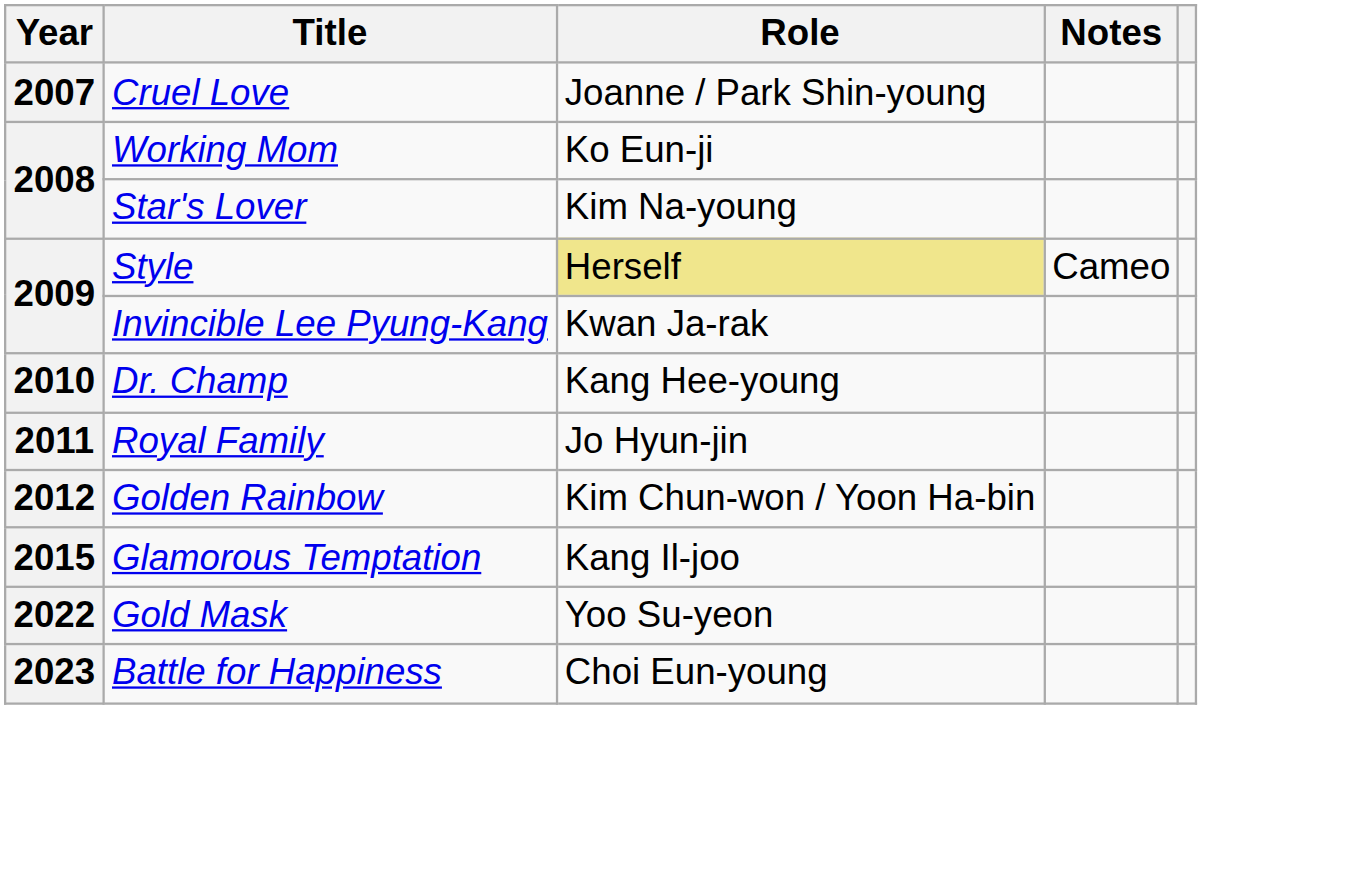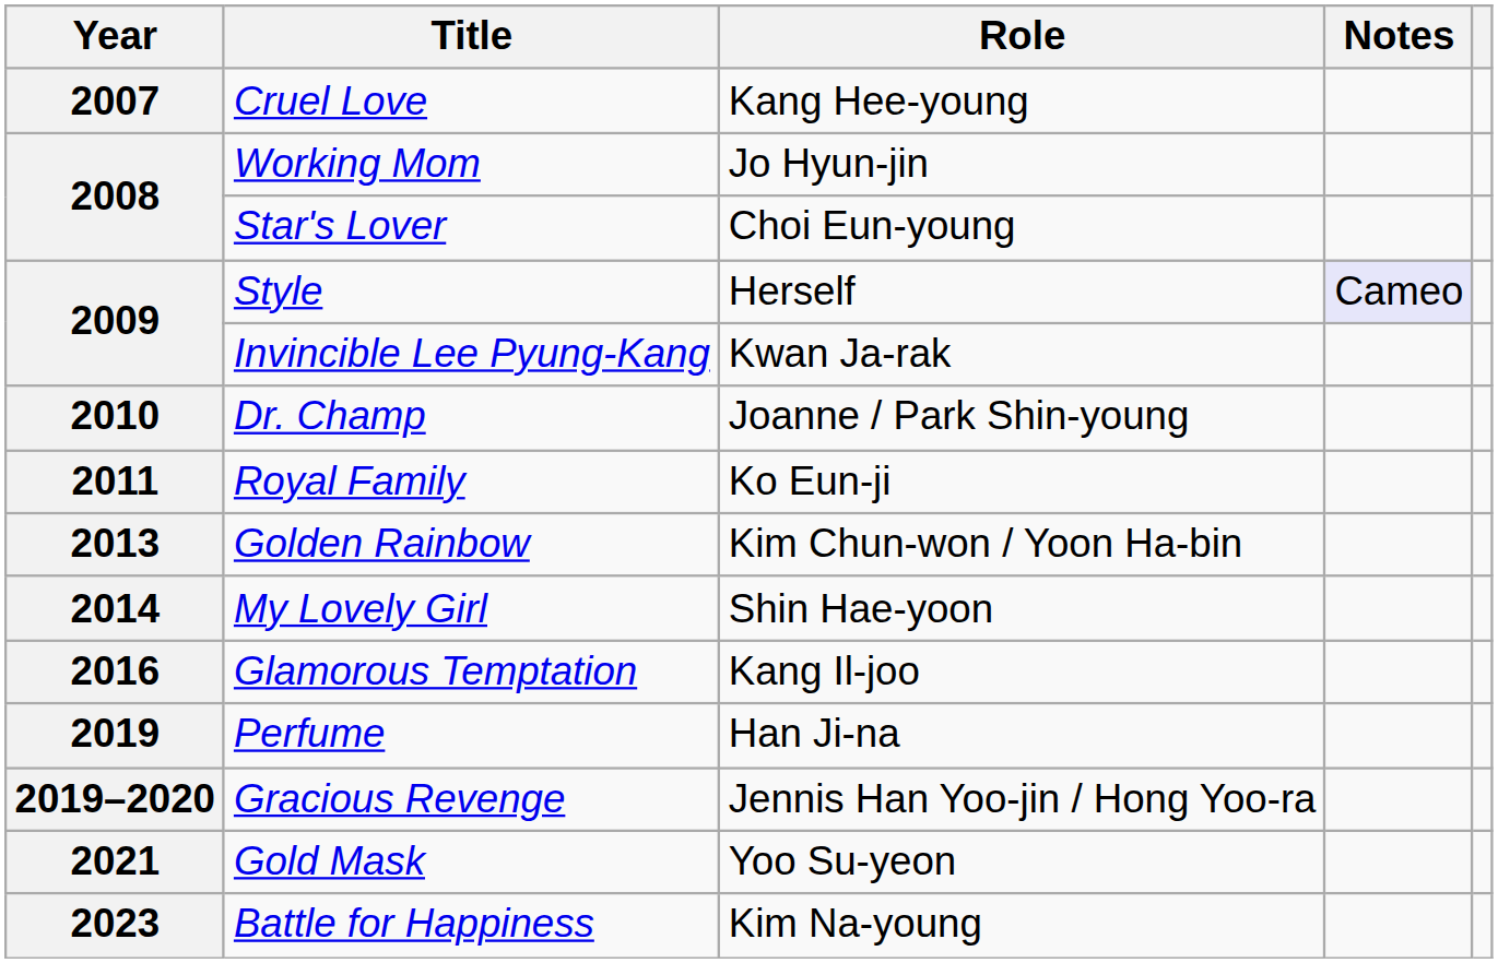 <table class="wikitable plainrowheaders sortable">
 <tr>
 <th scope="col">Year</th>
 <th scope="col">Title</th>
 <th scope="col">Role</th>
 <th scope="col">Notes</th>
 <th scope="col" class="unsortable"></th>
 </tr>
 <tr>
 <th scope="row">2007</th>
 <td><em><a href='#'>Cruel Love</a></em></td>
-<td>Joanne / Park Shin-young</td>
+<td>Kang Hee-young</td>
 <td></td>
 <td style="text-align:center"></td>
 </tr>
 <tr>
 <th scope="row" rowspan="2">2008</th>
 <td><em><a href='#'>Working Mom</a></em></td>
-<td>Ko Eun-ji</td>
+<td>Jo Hyun-jin</td>
 <td></td>
 <td style="text-align:center"></td>
 </tr>
 <tr>
 <td><em><a href='#'>Star's Lover</a></em></td>
-<td>Kim Na-young</td>
+<td>Choi Eun-young</td>
 <td></td>
 <td style="text-align:center"></td>
 </tr>
 <tr>
 <th scope="row" rowspan="2">2009</th>
 <td><em><a href='#'>Style</a></em></td>
-<td style="background: khaki;">Herself</td>
-<td>Cameo</td>
+<td>Herself</td>
+<td style="background: lavender;">Cameo</td>
 <td style="text-align:center"></td>
 </tr>
 <tr>
 <td><em><a href='#'>Invincible Lee Pyung-Kang</a></em></td>
 <td>Kwan Ja-rak</td>
 <td></td>
 <td style="text-align:center"></td>
 </tr>
 <tr>
 <th scope="row">2010</th>
 <td><em><a href='#'>Dr. Champ</a></em></td>
-<td>Kang Hee-young</td>
+<td>Joanne / Park Shin-young</td>
 <td></td>
 <td style="text-align:center"></td>
 </tr>
 <tr>
 <th scope="row">2011</th>
 <td><em><a href='#'>Royal Family</a></em></td>
-<td>Jo Hyun-jin</td>
+<td>Ko Eun-ji</td>
 <td></td>
 <td style="text-align:center"></td>
 </tr>
 <tr>
-<th scope="row">2012</th>
+<th scope="row">2013</th>
 <td><em><a href='#'>Golden Rainbow</a></em></td>
 <td>Kim Chun-won / Yoon Ha-bin</td>
 <td></td>
 <td style="text-align:center"></td>
 </tr>
 <tr>
-<th scope="row">2015</th>
+<th scope="row">2014</th>
+<td><em><a href='#'>My Lovely Girl</a></em></td>
+<td>Shin Hae-yoon</td>
+<td></td>
+<td style="text-align:center"></td>
+</tr>
+<tr>
+<th scope="row">2016</th>
 <td><em><a href='#'>Glamorous Temptation</a></em></td>
 <td>Kang Il-joo</td>
 <td></td>
 <td style="text-align:center"></td>
 </tr>
 <tr>
-<th scope="row">2022</th>
+<th scope="row">2019</th>
+<td><em><a href='#'>Perfume</a></em></td>
+<td>Han Ji-na</td>
+<td></td>
+<td style="text-align:center"></td>
+</tr>
+<tr>
+<th scope="row">2019–2020</th>
+<td><em><a href='#'>Gracious Revenge</a></em></td>
+<td>Jennis Han Yoo-jin / Hong Yoo-ra</td>
+<td></td>
+<td style="text-align:center"></td>
+</tr>
+<tr>
+<th scope="row">2021</th>
 <td><em><a href='#'>Gold Mask</a></em></td>
 <td>Yoo Su-yeon</td>
 <td></td>
 <td style="text-align:center"></td>
 </tr>
 <tr>
 <th scope="row">2023</th>
 <td><em><a href='#'>Battle for Happiness</a></em></td>
-<td>Choi Eun-young</td>
+<td>Kim Na-young</td>
 <td></td>
 <td style="text-align:center"></td>
 </tr>
 </table>
